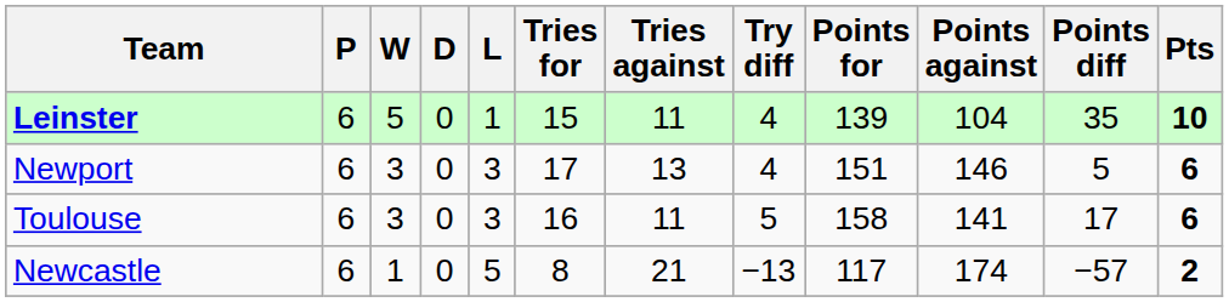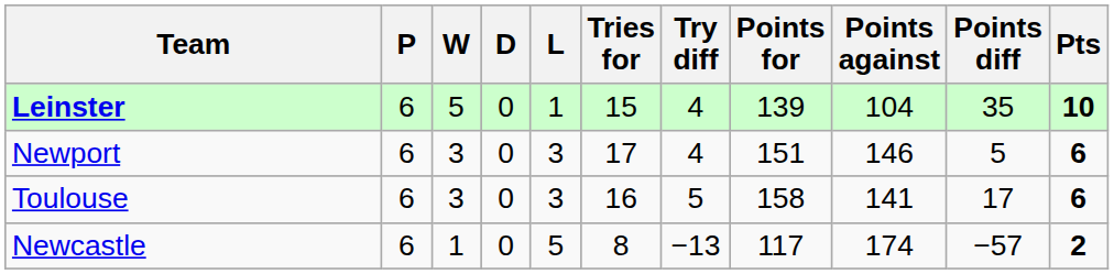 <table class="wikitable" style="text-align: center;">
 <tr>
 <th width="200">Team</th>
 <th width="20">P</th>
 <th width="20">W</th>
 <th width="20">D</th>
 <th width="20">L</th>
 <th width="20">Tries for</th>
-<th width="20">Tries against</th>
 <th width="30">Try diff</th>
 <th width="20">Points for</th>
 <th width="20">Points against</th>
 <th width="25">Points diff</th>
 <th width="20">Pts</th>
 </tr>
 <tr bgcolor="#ccffcc">
 <td align=left> <strong><a href='#'>Leinster</a></strong></td>
 <td>6</td>
 <td>5</td>
 <td>0</td>
 <td>1</td>
 <td>15</td>
-<td>11</td>
 <td>4</td>
 <td>139</td>
 <td>104</td>
 <td>35</td>
 <td><strong>10</strong></td>
 </tr>
 <tr>
 <td align=left> <a href='#'>Newport</a></td>
 <td>6</td>
 <td>3</td>
 <td>0</td>
 <td>3</td>
 <td>17</td>
-<td>13</td>
 <td>4</td>
 <td>151</td>
 <td>146</td>
 <td>5</td>
 <td><strong>6</strong></td>
 </tr>
 <tr>
 <td align=left> <a href='#'>Toulouse</a></td>
 <td>6</td>
 <td>3</td>
 <td>0</td>
 <td>3</td>
 <td>16</td>
-<td>11</td>
 <td>5</td>
 <td>158</td>
 <td>141</td>
 <td>17</td>
 <td><strong>6</strong></td>
 </tr>
 <tr>
 <td align=left> <a href='#'>Newcastle</a></td>
 <td>6</td>
 <td>1</td>
 <td>0</td>
 <td>5</td>
 <td>8</td>
-<td>21</td>
 <td>−13</td>
 <td>117</td>
 <td>174</td>
 <td>−57</td>
 <td><strong>2</strong></td>
 </tr>
 </table>
